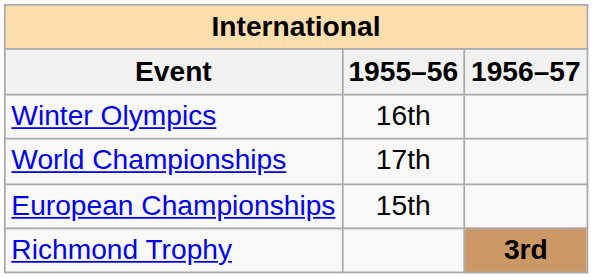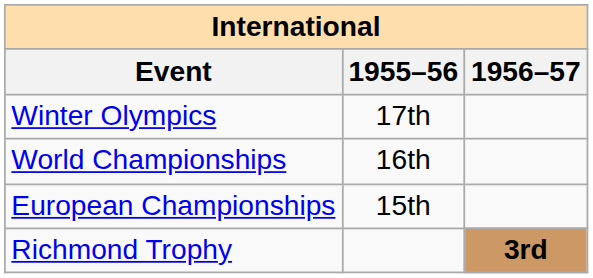 <table class="wikitable" style="text-align:center">
 <tr>
 <th style="background-color: #ffdead; " colspan=3 align=center>International</th>
 </tr>
 <tr>
 <th>Event</th>
 <th>1955–56</th>
 <th>1956–57</th>
 </tr>
 <tr>
 <td align=left><a href='#'>Winter Olympics</a></td>
-<td>16th</td>
+<td>17th</td>
 <td></td>
 </tr>
 <tr>
 <td align=left><a href='#'>World Championships</a></td>
-<td>17th</td>
+<td>16th</td>
 <td></td>
 </tr>
 <tr>
 <td align=left><a href='#'>European Championships</a></td>
 <td>15th</td>
 <td></td>
 </tr>
 <tr>
 <td align=left><a href='#'>Richmond Trophy</a></td>
 <td></td>
 <td bgcolor=cc9966><strong>3rd</strong></td>
 </tr>
 </table>
